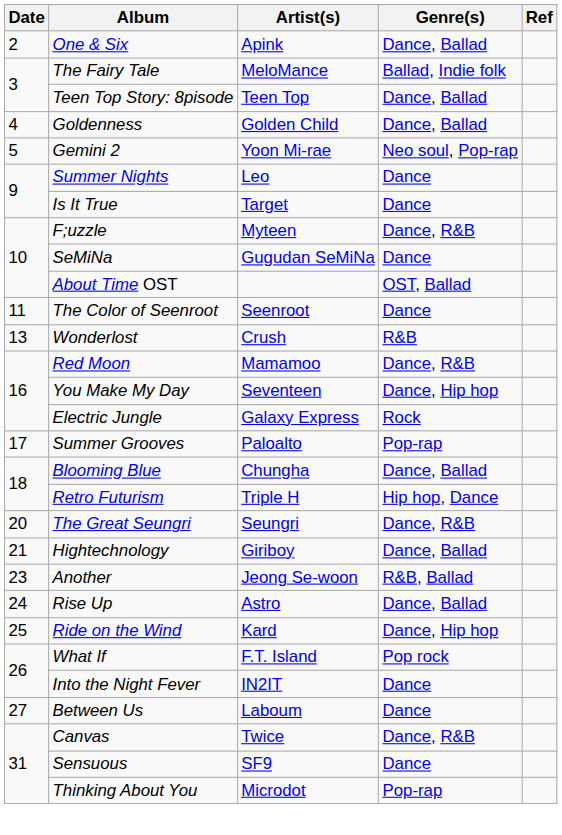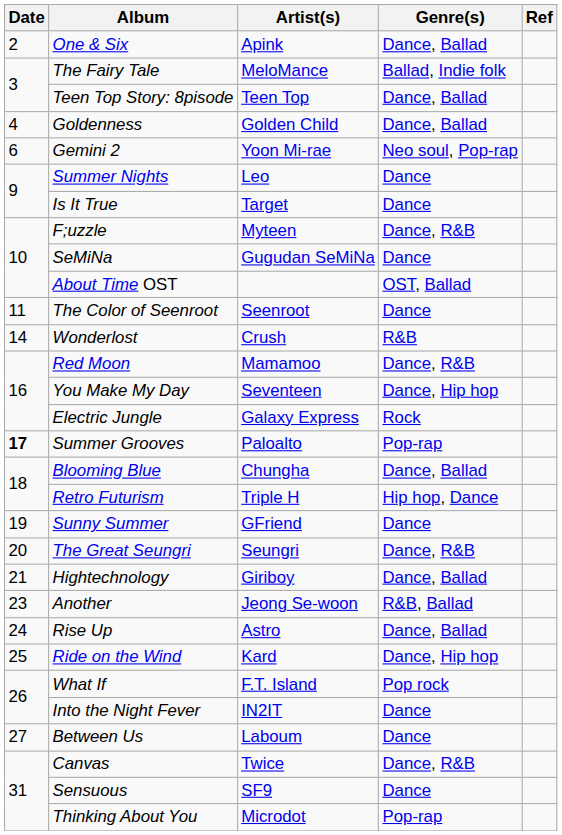 <table class="wikitable">
 <tr>
 <th>Date</th>
 <th>Album</th>
 <th>Artist(s)</th>
 <th>Genre(s)</th>
 <th>Ref</th>
 </tr>
 <tr>
 <td>2</td>
 <td><em><a href='#'>One & Six</a></em></td>
 <td><a href='#'>Apink</a></td>
 <td><a href='#'>Dance</a>, <a href='#'>Ballad</a></td>
 <td></td>
 </tr>
 <tr>
 <td rowspan="2">3</td>
 <td><em>The Fairy Tale</em></td>
 <td><a href='#'>MeloMance</a></td>
 <td><a href='#'>Ballad</a>, <a href='#'>Indie folk</a></td>
 <td></td>
 </tr>
 <tr>
 <td><em>Teen Top Story: 8pisode</em></td>
 <td><a href='#'>Teen Top</a></td>
 <td><a href='#'>Dance</a>, <a href='#'>Ballad</a></td>
 <td></td>
 </tr>
 <tr>
 <td>4</td>
 <td><em>Goldenness</em></td>
 <td><a href='#'>Golden Child</a></td>
 <td><a href='#'>Dance</a>, <a href='#'>Ballad</a></td>
 <td></td>
 </tr>
 <tr>
-<td>5</td>
+<td>6</td>
 <td><em>Gemini 2</em></td>
 <td><a href='#'>Yoon Mi-rae</a></td>
 <td><a href='#'>Neo soul</a>, <a href='#'>Pop-rap</a></td>
 <td></td>
 </tr>
 <tr>
 <td rowspan="2">9</td>
 <td><em><a href='#'>Summer Nights</a></em></td>
 <td><a href='#'>Leo</a></td>
 <td><a href='#'>Dance</a></td>
 <td></td>
 </tr>
 <tr>
 <td><em>Is It True</em></td>
 <td><a href='#'>Target</a></td>
 <td><a href='#'>Dance</a></td>
 <td></td>
 </tr>
 <tr>
 <td rowspan="3">10</td>
 <td><em>F;uzzle</em></td>
 <td><a href='#'>Myteen</a></td>
 <td><a href='#'>Dance</a>, <a href='#'>R&B</a></td>
 <td></td>
 </tr>
 <tr>
 <td><em>SeMiNa</em></td>
 <td><a href='#'>Gugudan SeMiNa</a></td>
 <td><a href='#'>Dance</a></td>
 <td></td>
 </tr>
 <tr>
 <td><em><a href='#'>About Time</a></em> OST</td>
 <td></td>
 <td><a href='#'>OST</a>, <a href='#'>Ballad</a></td>
 <td></td>
 </tr>
 <tr>
 <td>11</td>
 <td><em>The Color of Seenroot</em></td>
 <td><a href='#'>Seenroot</a></td>
 <td><a href='#'>Dance</a></td>
 <td></td>
 </tr>
 <tr>
-<td>13</td>
+<td>14</td>
 <td><em>Wonderlost</em></td>
 <td><a href='#'>Crush</a></td>
 <td><a href='#'>R&B</a></td>
 <td></td>
 </tr>
 <tr>
 <td rowspan="3">16</td>
 <td><em><a href='#'>Red Moon</a></em></td>
 <td><a href='#'>Mamamoo</a></td>
 <td><a href='#'>Dance</a>, <a href='#'>R&B</a></td>
 <td></td>
 </tr>
 <tr>
 <td><em>You Make My Day</em></td>
 <td><a href='#'>Seventeen</a></td>
 <td><a href='#'>Dance</a>, <a href='#'>Hip hop</a></td>
 <td></td>
 </tr>
 <tr>
 <td><em>Electric Jungle</em></td>
 <td><a href='#'>Galaxy Express</a></td>
 <td><a href='#'>Rock</a></td>
 <td></td>
 </tr>
 <tr>
-<td>17</td>
+<td><strong>17</strong></td>
 <td><em>Summer Grooves</em></td>
 <td><a href='#'>Paloalto</a></td>
 <td><a href='#'>Pop-rap</a></td>
 <td></td>
 </tr>
 <tr>
 <td rowspan="2">18</td>
 <td><em><a href='#'>Blooming Blue</a></em></td>
 <td><a href='#'>Chungha</a></td>
 <td><a href='#'>Dance</a>, <a href='#'>Ballad</a></td>
 <td></td>
 </tr>
 <tr>
 <td><em><a href='#'>Retro Futurism</a></em></td>
 <td><a href='#'>Triple H</a></td>
 <td><a href='#'>Hip hop</a>, <a href='#'>Dance</a></td>
+<td></td>
+</tr>
+<tr>
+<td>19</td>
+<td><em><a href='#'>Sunny Summer</a></em></td>
+<td><a href='#'>GFriend</a></td>
+<td><a href='#'>Dance</a></td>
 <td></td>
 </tr>
 <tr>
 <td>20</td>
 <td><em><a href='#'>The Great Seungri</a></em></td>
 <td><a href='#'>Seungri</a></td>
 <td><a href='#'>Dance</a>, <a href='#'>R&B</a></td>
 <td></td>
 </tr>
 <tr>
 <td>21</td>
 <td><em>Hightechnology</em></td>
 <td><a href='#'>Giriboy</a></td>
 <td><a href='#'>Dance</a>, <a href='#'>Ballad</a></td>
 <td></td>
 </tr>
 <tr>
 <td>23</td>
 <td><em>Another</em></td>
 <td><a href='#'>Jeong Se-woon</a></td>
 <td><a href='#'>R&B</a>, <a href='#'>Ballad</a></td>
 <td></td>
 </tr>
 <tr>
 <td>24</td>
 <td><em>Rise Up</em></td>
 <td><a href='#'>Astro</a></td>
 <td><a href='#'>Dance</a>, <a href='#'>Ballad</a></td>
 <td></td>
 </tr>
 <tr>
 <td>25</td>
 <td><em><a href='#'>Ride on the Wind</a></em></td>
 <td><a href='#'>Kard</a></td>
 <td><a href='#'>Dance</a>, <a href='#'>Hip hop</a></td>
 <td></td>
 </tr>
 <tr>
 <td rowspan="2">26</td>
 <td><em>What If</em></td>
 <td><a href='#'>F.T. Island</a></td>
 <td><a href='#'>Pop rock</a></td>
 <td></td>
 </tr>
 <tr>
 <td><em>Into the Night Fever</em></td>
 <td><a href='#'>IN2IT</a></td>
 <td><a href='#'>Dance</a></td>
 <td></td>
 </tr>
 <tr>
 <td>27</td>
 <td><em>Between Us</em></td>
 <td><a href='#'>Laboum</a></td>
 <td><a href='#'>Dance</a></td>
 <td></td>
 </tr>
 <tr>
 <td rowspan="3">31</td>
 <td><em>Canvas</em></td>
 <td><a href='#'>Twice</a></td>
 <td><a href='#'>Dance</a>, <a href='#'>R&B</a></td>
 <td></td>
 </tr>
 <tr>
 <td><em>Sensuous</em></td>
 <td><a href='#'>SF9</a></td>
 <td><a href='#'>Dance</a></td>
 <td></td>
 </tr>
 <tr>
 <td><em>Thinking About You</em></td>
 <td><a href='#'>Microdot</a></td>
 <td><a href='#'>Pop-rap</a></td>
 <td></td>
 </tr>
 </table>
